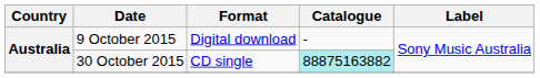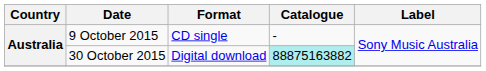 <table class="wikitable plainrowheaders">
 <tr>
 <th scope="col">Country</th>
 <th scope="col">Date</th>
 <th scope="col">Format</th>
 <th scope="col">Catalogue</th>
 <th scope="col">Label</th>
 </tr>
 <tr>
 <th scope="row" rowspan="2">Australia</th>
 <td>9 October 2015</td>
-<td><a href='#'>Digital download</a></td>
+<td><a href='#'>CD single</a></td>
 <td>-</td>
 <td rowspan="2"><a href='#'>Sony Music Australia</a></td>
 </tr>
 <tr>
 <td>30 October 2015</td>
-<td><a href='#'>CD single</a></td>
+<td><a href='#'>Digital download</a></td>
 <td style="background: paleturquoise;">88875163882</td>
 </tr>
 <tr>
 </tr>
 </table>
